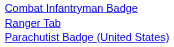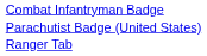 <table>
 <tr>
 <td align=center></td>
 <td><a href='#'>Combat Infantryman Badge</a></td>
 </tr>
 <tr>
 <td align=center></td>
-<td><a href='#'>Ranger Tab</a></td>
+<td><a href='#'>Parachutist Badge (United States)</a></td>
 </tr>
 <tr>
 <td align=center></td>
-<td><a href='#'>Parachutist Badge (United States)</a></td>
+<td><a href='#'>Ranger Tab</a></td>
 </tr>
 </table>
